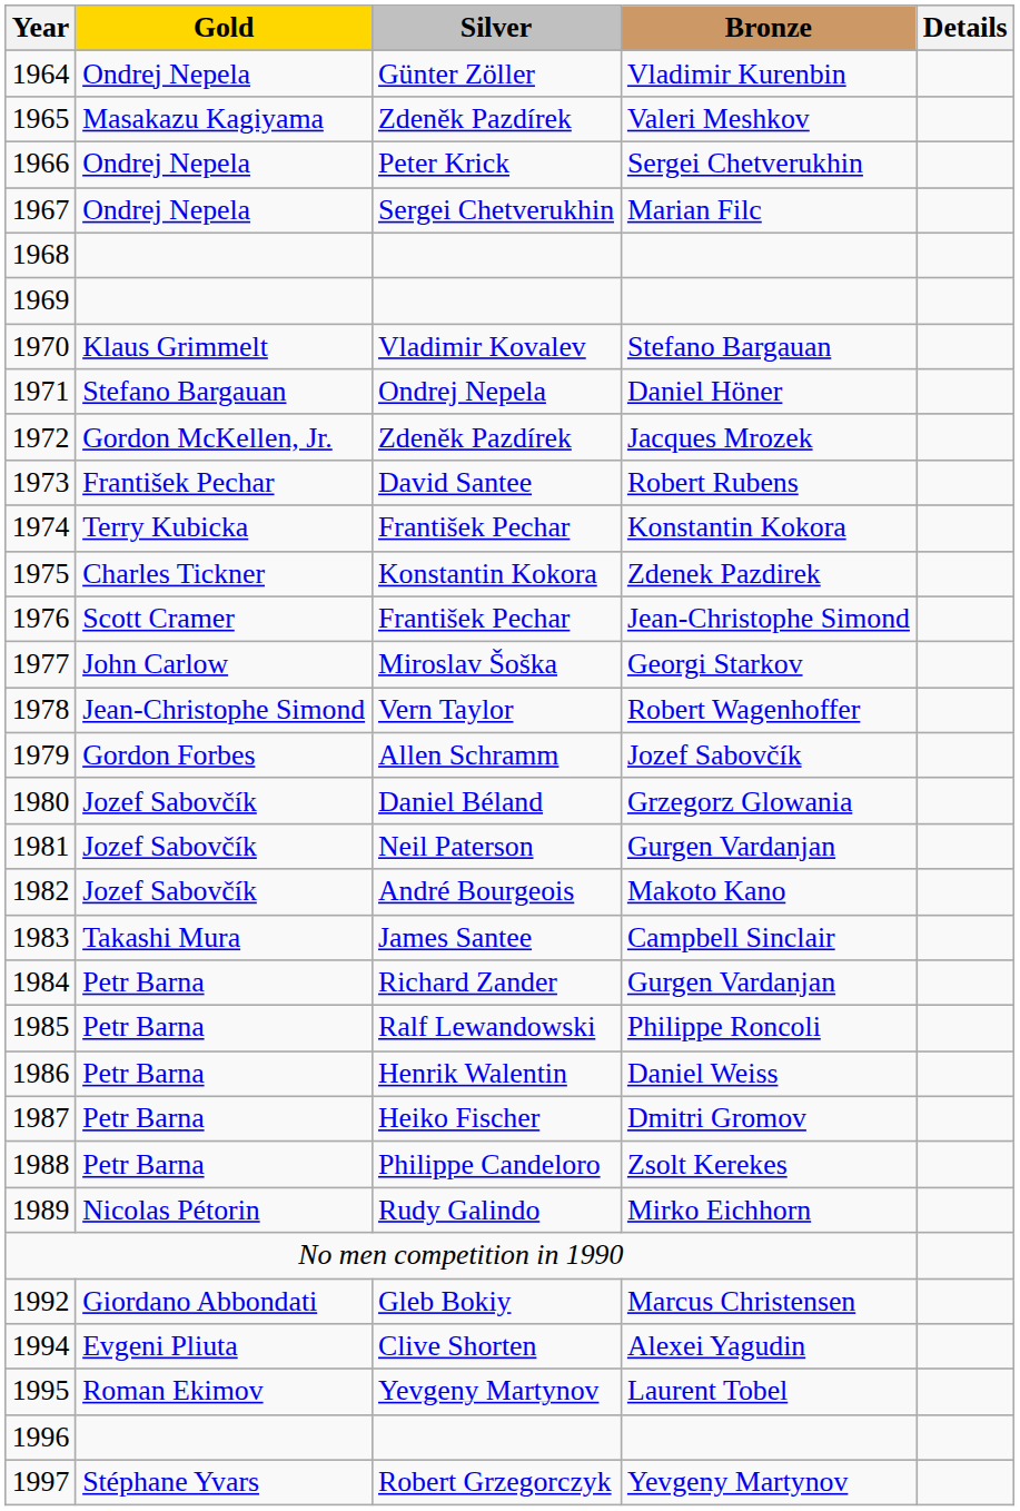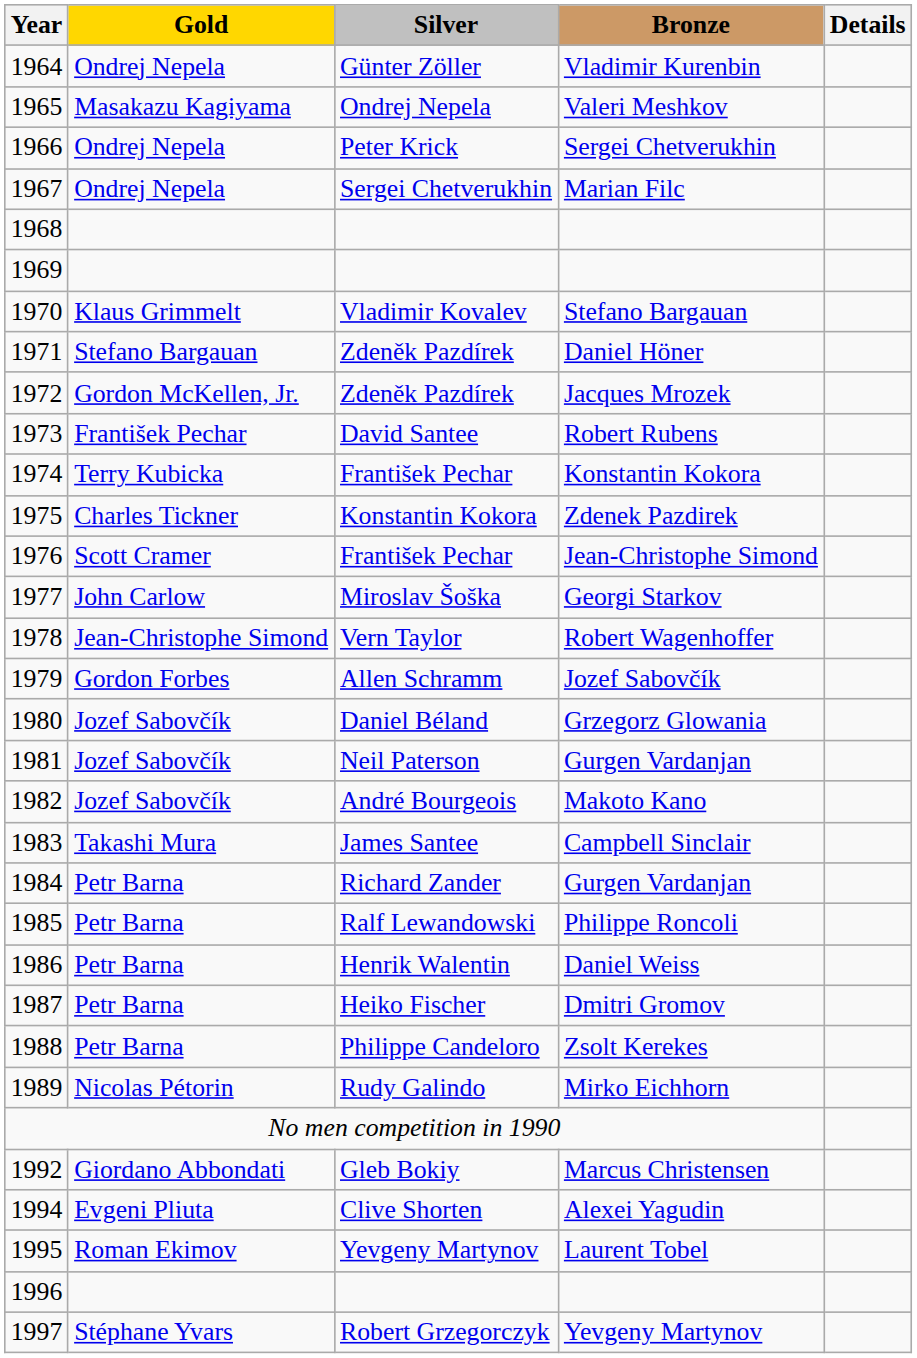 <table class="wikitable">
 <tr>
 <th>Year</th>
 <td align=center bgcolor=gold><strong>Gold</strong></td>
 <td align=center bgcolor=silver><strong>Silver</strong></td>
 <td align=center bgcolor=cc9966><strong>Bronze</strong></td>
 <th>Details</th>
 </tr>
 <tr>
 <td>1964</td>
 <td> <a href='#'>Ondrej Nepela</a></td>
 <td> <a href='#'>Günter Zöller</a></td>
 <td> <a href='#'>Vladimir Kurenbin</a></td>
 <td></td>
 </tr>
 <tr>
 <td>1965</td>
 <td> <a href='#'>Masakazu Kagiyama</a></td>
-<td> <a href='#'>Zdeněk Pazdírek</a></td>
+<td> <a href='#'>Ondrej Nepela</a></td>
 <td> <a href='#'>Valeri Meshkov</a></td>
 <td></td>
 </tr>
 <tr>
 <td>1966</td>
 <td> <a href='#'>Ondrej Nepela</a></td>
 <td> <a href='#'>Peter Krick</a></td>
 <td> <a href='#'>Sergei Chetverukhin</a></td>
 <td></td>
 </tr>
 <tr>
 <td>1967</td>
 <td> <a href='#'>Ondrej Nepela</a></td>
 <td> <a href='#'>Sergei Chetverukhin</a></td>
 <td> <a href='#'>Marian Filc</a></td>
 <td></td>
 </tr>
 <tr>
 <td>1968</td>
 <td></td>
 <td></td>
 <td></td>
 <td></td>
 </tr>
 <tr>
 <td>1969</td>
 <td></td>
 <td></td>
 <td></td>
 <td></td>
 </tr>
 <tr>
 <td>1970</td>
 <td> <a href='#'>Klaus Grimmelt</a></td>
 <td> <a href='#'>Vladimir Kovalev</a></td>
 <td> <a href='#'>Stefano Bargauan</a></td>
 <td></td>
 </tr>
 <tr>
 <td>1971</td>
 <td> <a href='#'>Stefano Bargauan</a></td>
-<td> <a href='#'>Ondrej Nepela</a></td>
+<td> <a href='#'>Zdeněk Pazdírek</a></td>
 <td> <a href='#'>Daniel Höner</a></td>
 <td></td>
 </tr>
 <tr>
 <td>1972</td>
 <td> <a href='#'>Gordon McKellen, Jr.</a></td>
 <td> <a href='#'>Zdeněk Pazdírek</a></td>
 <td> <a href='#'>Jacques Mrozek</a></td>
 <td></td>
 </tr>
 <tr>
 <td>1973</td>
 <td> <a href='#'>František Pechar</a></td>
 <td> <a href='#'>David Santee</a></td>
 <td> <a href='#'>Robert Rubens</a></td>
 <td></td>
 </tr>
 <tr>
 <td>1974</td>
 <td> <a href='#'>Terry Kubicka</a></td>
 <td> <a href='#'>František Pechar</a></td>
 <td> <a href='#'>Konstantin Kokora</a></td>
 <td></td>
 </tr>
 <tr>
 <td>1975</td>
 <td> <a href='#'>Charles Tickner</a></td>
 <td> <a href='#'>Konstantin Kokora</a></td>
 <td> <a href='#'>Zdenek Pazdirek</a></td>
 <td></td>
 </tr>
 <tr>
 <td>1976</td>
 <td> <a href='#'>Scott Cramer</a></td>
 <td> <a href='#'>František Pechar</a></td>
 <td> <a href='#'>Jean-Christophe Simond</a></td>
 <td></td>
 </tr>
 <tr>
 <td>1977</td>
 <td> <a href='#'>John Carlow</a></td>
 <td> <a href='#'>Miroslav Šoška</a></td>
 <td> <a href='#'>Georgi Starkov</a></td>
 <td></td>
 </tr>
 <tr>
 <td>1978</td>
 <td> <a href='#'>Jean-Christophe Simond</a></td>
 <td> <a href='#'>Vern Taylor</a></td>
 <td> <a href='#'>Robert Wagenhoffer</a></td>
 <td></td>
 </tr>
 <tr>
 <td>1979</td>
 <td> <a href='#'>Gordon Forbes</a></td>
 <td> <a href='#'>Allen Schramm</a></td>
 <td> <a href='#'>Jozef Sabovčík</a></td>
 <td></td>
 </tr>
 <tr>
 <td>1980</td>
 <td> <a href='#'>Jozef Sabovčík</a></td>
 <td> <a href='#'>Daniel Béland</a></td>
 <td> <a href='#'>Grzegorz Glowania</a></td>
 <td></td>
 </tr>
 <tr>
 <td>1981</td>
 <td> <a href='#'>Jozef Sabovčík</a></td>
 <td> <a href='#'>Neil Paterson</a></td>
 <td> <a href='#'>Gurgen Vardanjan</a></td>
 <td></td>
 </tr>
 <tr>
 <td>1982</td>
 <td> <a href='#'>Jozef Sabovčík</a></td>
 <td> <a href='#'>André Bourgeois</a></td>
 <td> <a href='#'>Makoto Kano</a></td>
 <td></td>
 </tr>
 <tr>
 <td>1983</td>
 <td> <a href='#'>Takashi Mura</a></td>
 <td> <a href='#'>James Santee</a></td>
 <td> <a href='#'>Campbell Sinclair</a></td>
 <td></td>
 </tr>
 <tr>
 <td>1984</td>
 <td> <a href='#'>Petr Barna</a></td>
 <td> <a href='#'>Richard Zander</a></td>
 <td> <a href='#'>Gurgen Vardanjan</a></td>
 <td></td>
 </tr>
 <tr>
 <td>1985</td>
 <td> <a href='#'>Petr Barna</a></td>
 <td> <a href='#'>Ralf Lewandowski</a></td>
 <td> <a href='#'>Philippe Roncoli</a></td>
 <td></td>
 </tr>
 <tr>
 <td>1986</td>
 <td> <a href='#'>Petr Barna</a></td>
 <td> <a href='#'>Henrik Walentin</a></td>
 <td> <a href='#'>Daniel Weiss</a></td>
 <td></td>
 </tr>
 <tr>
 <td>1987</td>
 <td> <a href='#'>Petr Barna</a></td>
 <td> <a href='#'>Heiko Fischer</a></td>
 <td> <a href='#'>Dmitri Gromov</a></td>
 <td></td>
 </tr>
 <tr>
 <td>1988</td>
 <td> <a href='#'>Petr Barna</a></td>
 <td> <a href='#'>Philippe Candeloro</a></td>
 <td> <a href='#'>Zsolt Kerekes</a></td>
 <td></td>
 </tr>
 <tr>
 <td>1989</td>
 <td> <a href='#'>Nicolas Pétorin</a></td>
 <td> <a href='#'>Rudy Galindo</a></td>
 <td> <a href='#'>Mirko Eichhorn</a></td>
 <td></td>
 </tr>
 <tr>
 <td colspan=4 align=center><em>No men competition in 1990</em></td>
 <td></td>
 </tr>
 <tr>
 <td>1992</td>
 <td> <a href='#'>Giordano Abbondati</a></td>
 <td> <a href='#'>Gleb Bokiy</a></td>
 <td> <a href='#'>Marcus Christensen</a></td>
 <td></td>
 </tr>
 <tr>
 <td>1994</td>
 <td> <a href='#'>Evgeni Pliuta</a></td>
 <td> <a href='#'>Clive Shorten</a></td>
 <td> <a href='#'>Alexei Yagudin</a></td>
 <td></td>
 </tr>
 <tr>
 <td>1995</td>
 <td> <a href='#'>Roman Ekimov</a></td>
 <td> <a href='#'>Yevgeny Martynov</a></td>
 <td> <a href='#'>Laurent Tobel</a></td>
 <td></td>
 </tr>
 <tr>
 <td>1996</td>
 <td></td>
 <td></td>
 <td></td>
 <td></td>
 </tr>
 <tr>
 <td>1997</td>
 <td> <a href='#'>Stéphane Yvars</a></td>
 <td> <a href='#'>Robert Grzegorczyk</a></td>
 <td> <a href='#'>Yevgeny Martynov</a></td>
 <td></td>
 </tr>
 </table>
